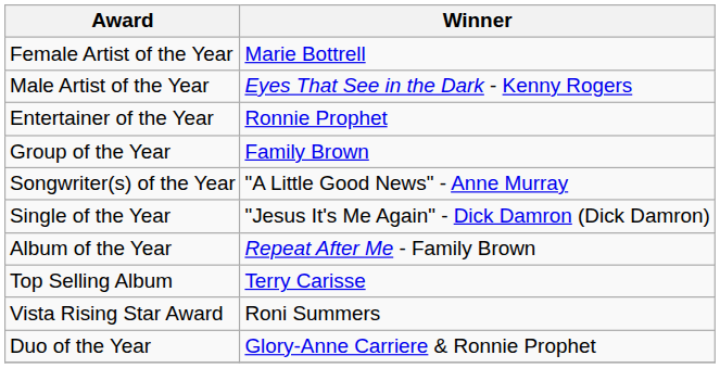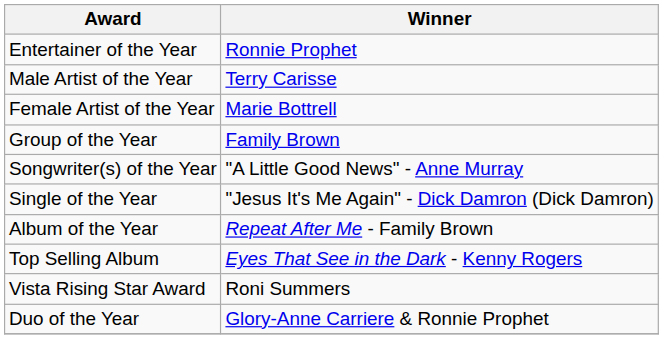 <table class="wikitable">
 <tr>
 <th>Award</th>
 <th>Winner</th>
 </tr>
 <tr>
-<td>Female Artist of the Year</td>
-<td><a href='#'>Marie Bottrell</a></td>
+<td>Entertainer of the Year</td>
+<td><a href='#'>Ronnie Prophet</a></td>
 </tr>
 <tr>
 <td>Male Artist of the Year</td>
-<td><em><a href='#'>Eyes That See in the Dark</a></em> - <a href='#'>Kenny Rogers</a></td>
+<td><a href='#'>Terry Carisse</a></td>
 </tr>
 <tr>
-<td>Entertainer of the Year</td>
-<td><a href='#'>Ronnie Prophet</a></td>
+<td>Female Artist of the Year</td>
+<td><a href='#'>Marie Bottrell</a></td>
 </tr>
 <tr>
 <td>Group of the Year</td>
 <td><a href='#'>Family Brown</a></td>
 </tr>
 <tr>
 <td>Songwriter(s) of the Year</td>
 <td>"A Little Good News" - <a href='#'>Anne Murray</a></td>
 </tr>
 <tr>
 <td>Single of the Year</td>
 <td>"Jesus It's Me Again" - <a href='#'>Dick Damron</a> (Dick Damron)</td>
 </tr>
 <tr>
 <td>Album of the Year</td>
 <td><em><a href='#'>Repeat After Me</a></em> - Family Brown</td>
 </tr>
 <tr>
 <td>Top Selling Album</td>
-<td><a href='#'>Terry Carisse</a></td>
+<td><em><a href='#'>Eyes That See in the Dark</a></em> - <a href='#'>Kenny Rogers</a></td>
 </tr>
 <tr>
 <td>Vista Rising Star Award</td>
 <td>Roni Summers</td>
 </tr>
 <tr>
 <td>Duo of the Year</td>
 <td><a href='#'>Glory-Anne Carriere</a> & Ronnie Prophet</td>
 </tr>
 <tr>
 </tr>
 </table>
